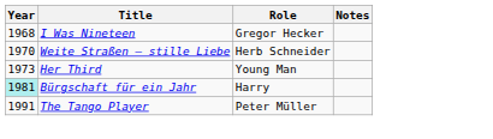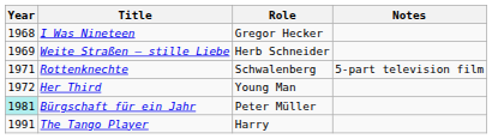 <table class="wikitable sortable">
 <tr>
 <th>Year</th>
 <th>Title</th>
 <th>Role</th>
 <th class="unsortable">Notes</th>
 </tr>
 <tr>
 <td>1968</td>
 <td><em><a href='#'>I Was Nineteen</a></em></td>
 <td>Gregor Hecker</td>
 <td></td>
 </tr>
 <tr>
-<td>1970</td>
+<td>1969</td>
 <td><em><a href='#'>Weite Straßen – stille Liebe</a></em></td>
 <td>Herb Schneider</td>
 <td></td>
 </tr>
 <tr>
-<td>1973</td>
+<td>1971</td>
+<td><em><a href='#'>Rottenknechte</a></em></td>
+<td>Schwalenberg</td>
+<td>5-part television film</td>
+</tr>
+<tr>
+<td>1972</td>
 <td><em><a href='#'>Her Third</a></em></td>
 <td>Young Man</td>
 <td></td>
 </tr>
 <tr>
 <td style="background: paleturquoise;">1981</td>
 <td><em><a href='#'>Bürgschaft für ein Jahr</a></em></td>
-<td>Harry</td>
+<td>Peter Müller</td>
 <td></td>
 </tr>
 <tr>
 <td>1991</td>
 <td><em><a href='#'>The Tango Player</a></em></td>
-<td>Peter Müller</td>
+<td>Harry</td>
 <td></td>
 </tr>
 </table>
